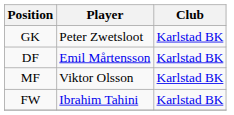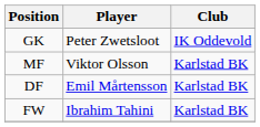 <table class="wikitable" style="text-align:center; float:left; margin-right:1em;">
 <tr>
 <th>Position</th>
 <th>Player</th>
 <th>Club</th>
 </tr>
 <tr>
 <td>GK</td>
 <td align="left"> Peter Zwetsloot</td>
+<td align="left"><a href='#'>IK Oddevold</a></td>
+</tr>
+<tr>
+<td>MF</td>
+<td align="left"> Viktor Olsson</td>
 <td align="left"><a href='#'>Karlstad BK</a></td>
 </tr>
 <tr>
 <td>DF</td>
 <td align="left"> <a href='#'>Emil Mårtensson</a></td>
-<td align="left"><a href='#'>Karlstad BK</a></td>
-</tr>
-<tr>
-<td>MF</td>
-<td align="left"> Viktor Olsson</td>
 <td align="left"><a href='#'>Karlstad BK</a></td>
 </tr>
 <tr>
 <td>FW</td>
 <td align="left"> <a href='#'>Ibrahim Tahini</a></td>
 <td align="left"><a href='#'>Karlstad BK</a></td>
 </tr>
 <tr>
 </tr>
 </table>
